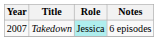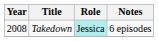 <table class="wikitable sortable">
 <tr>
 <th>Year</th>
 <th>Title</th>
 <th>Role</th>
 <th class="unsortable">Notes</th>
 </tr>
 <tr>
-<td>2007</td>
+<td>2008</td>
 <td><em>Takedown</em></td>
 <td style="background: paleturquoise;">Jessica</td>
 <td>6 episodes</td>
 </tr>
 <tr>
 </tr>
 </table>
